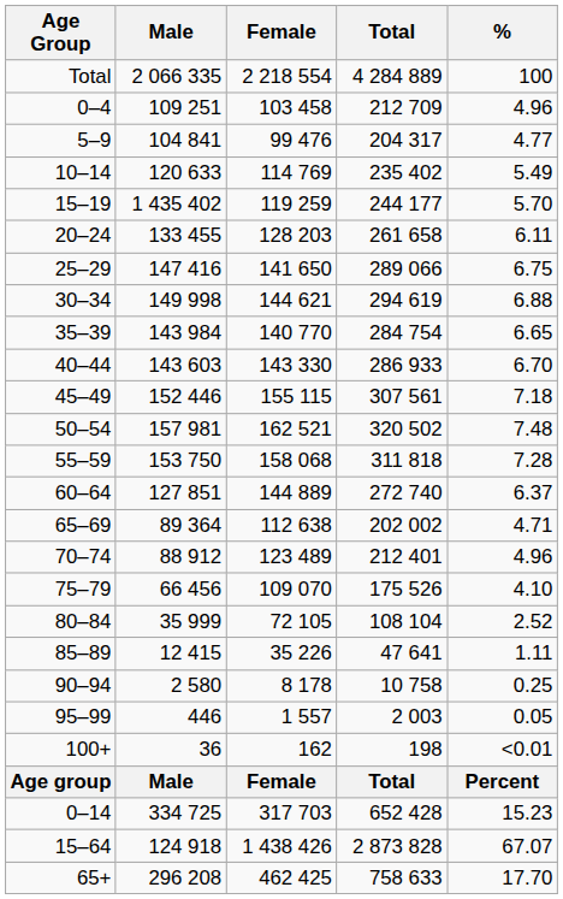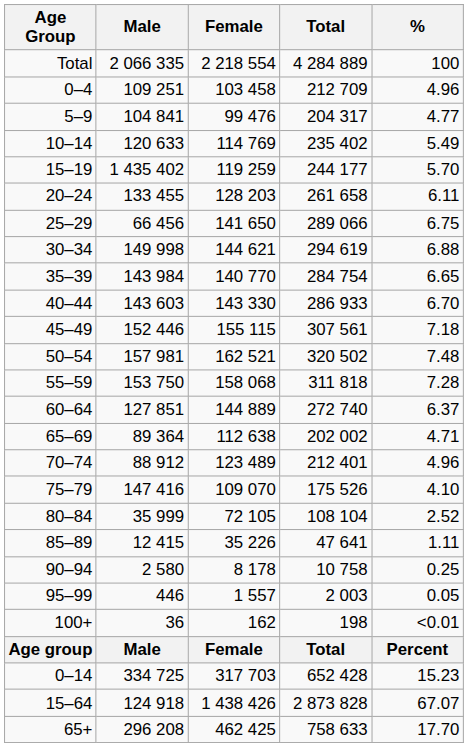 <table class="wikitable">
 <tr>
 <th width="80pt">Age Group</th>
 <th width="80pt">Male</th>
 <th width="80pt">Female</th>
 <th width="80pt">Total</th>
 <th width="80pt">%</th>
 </tr>
 <tr>
 <td align="right">Total</td>
 <td align="right">2 066 335</td>
 <td align="right">2 218 554</td>
 <td align="right">4 284 889</td>
 <td align="right">100</td>
 </tr>
 <tr>
 <td align="right">0–4</td>
 <td align="right">109 251</td>
 <td align="right">103 458</td>
 <td align="right">212 709</td>
 <td align="right">4.96</td>
 </tr>
 <tr>
 <td align="right">5–9</td>
 <td align="right">104 841</td>
 <td align="right">99 476</td>
 <td align="right">204 317</td>
 <td align="right">4.77</td>
 </tr>
 <tr>
 <td align="right">10–14</td>
 <td align="right">120 633</td>
 <td align="right">114 769</td>
 <td align="right">235 402</td>
 <td align="right">5.49</td>
 </tr>
 <tr>
 <td align="right">15–19</td>
 <td align="right">1 435 402</td>
 <td align="right">119 259</td>
 <td align="right">244 177</td>
 <td align="right">5.70</td>
 </tr>
 <tr>
 <td align="right">20–24</td>
 <td align="right">133 455</td>
 <td align="right">128 203</td>
 <td align="right">261 658</td>
 <td align="right">6.11</td>
 </tr>
 <tr>
 <td align="right">25–29</td>
-<td align="right">147 416</td>
+<td align="right">66 456</td>
 <td align="right">141 650</td>
 <td align="right">289 066</td>
 <td align="right">6.75</td>
 </tr>
 <tr>
 <td align="right">30–34</td>
 <td align="right">149 998</td>
 <td align="right">144 621</td>
 <td align="right">294 619</td>
 <td align="right">6.88</td>
 </tr>
 <tr>
 <td align="right">35–39</td>
 <td align="right">143 984</td>
 <td align="right">140 770</td>
 <td align="right">284 754</td>
 <td align="right">6.65</td>
 </tr>
 <tr>
 <td align="right">40–44</td>
 <td align="right">143 603</td>
 <td align="right">143 330</td>
 <td align="right">286 933</td>
 <td align="right">6.70</td>
 </tr>
 <tr>
 <td align="right">45–49</td>
 <td align="right">152 446</td>
 <td align="right">155 115</td>
 <td align="right">307 561</td>
 <td align="right">7.18</td>
 </tr>
 <tr>
 <td align="right">50–54</td>
 <td align="right">157 981</td>
 <td align="right">162 521</td>
 <td align="right">320 502</td>
 <td align="right">7.48</td>
 </tr>
 <tr>
 <td align="right">55–59</td>
 <td align="right">153 750</td>
 <td align="right">158 068</td>
 <td align="right">311 818</td>
 <td align="right">7.28</td>
 </tr>
 <tr>
 <td align="right">60–64</td>
 <td align="right">127 851</td>
 <td align="right">144 889</td>
 <td align="right">272 740</td>
 <td align="right">6.37</td>
 </tr>
 <tr>
 <td align="right">65–69</td>
 <td align="right">89 364</td>
 <td align="right">112 638</td>
 <td align="right">202 002</td>
 <td align="right">4.71</td>
 </tr>
 <tr>
 <td align="right">70–74</td>
 <td align="right">88 912</td>
 <td align="right">123 489</td>
 <td align="right">212 401</td>
 <td align="right">4.96</td>
 </tr>
 <tr>
 <td align="right">75–79</td>
-<td align="right">66 456</td>
+<td align="right">147 416</td>
 <td align="right">109 070</td>
 <td align="right">175 526</td>
 <td align="right">4.10</td>
 </tr>
 <tr>
 <td align="right">80–84</td>
 <td align="right">35 999</td>
 <td align="right">72 105</td>
 <td align="right">108 104</td>
 <td align="right">2.52</td>
 </tr>
 <tr>
 <td align="right">85–89</td>
 <td align="right">12 415</td>
 <td align="right">35 226</td>
 <td align="right">47 641</td>
 <td align="right">1.11</td>
 </tr>
 <tr>
 <td align="right">90–94</td>
 <td align="right">2 580</td>
 <td align="right">8 178</td>
 <td align="right">10 758</td>
 <td align="right">0.25</td>
 </tr>
 <tr>
 <td align="right">95–99</td>
 <td align="right">446</td>
 <td align="right">1 557</td>
 <td align="right">2 003</td>
 <td align="right">0.05</td>
 </tr>
 <tr>
 <td align="right">100+</td>
 <td align="right">36</td>
 <td align="right">162</td>
 <td align="right">198</td>
 <td align="right"><0.01</td>
 </tr>
 <tr>
 <th width="50">Age group</th>
 <th width="80pt">Male</th>
 <th width="80">Female</th>
 <th width="80">Total</th>
 <th width="50">Percent</th>
 </tr>
 <tr>
 <td align="right">0–14</td>
 <td align="right">334 725</td>
 <td align="right">317 703</td>
 <td align="right">652 428</td>
 <td align="right">15.23</td>
 </tr>
 <tr>
 <td align="right">15–64</td>
 <td align="right">124 918</td>
 <td align="right">1 438 426</td>
 <td align="right">2 873 828</td>
 <td align="right">67.07</td>
 </tr>
 <tr>
 <td align="right">65+</td>
 <td align="right">296 208</td>
 <td align="right">462 425</td>
 <td align="right">758 633</td>
 <td align="right">17.70</td>
 </tr>
 <tr>
 </tr>
 </table>
